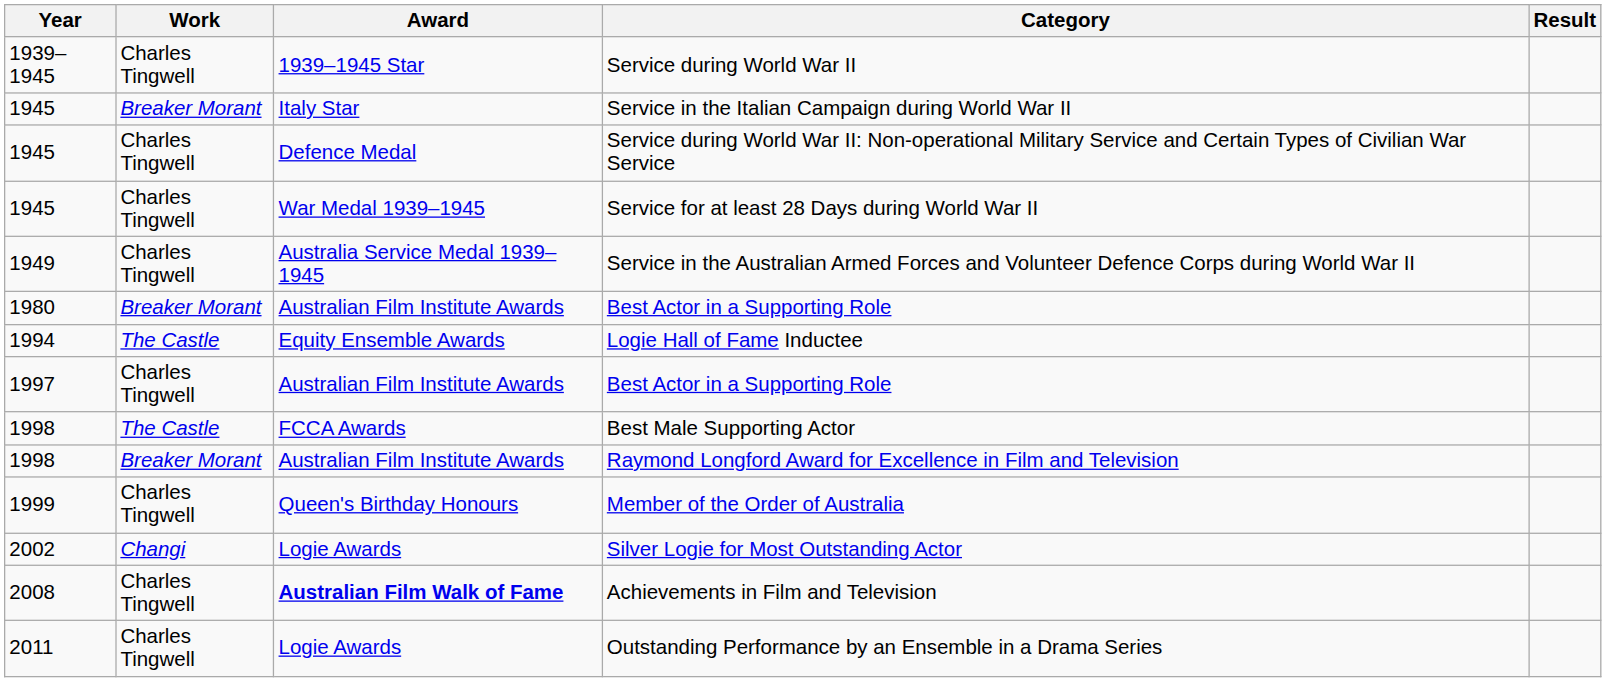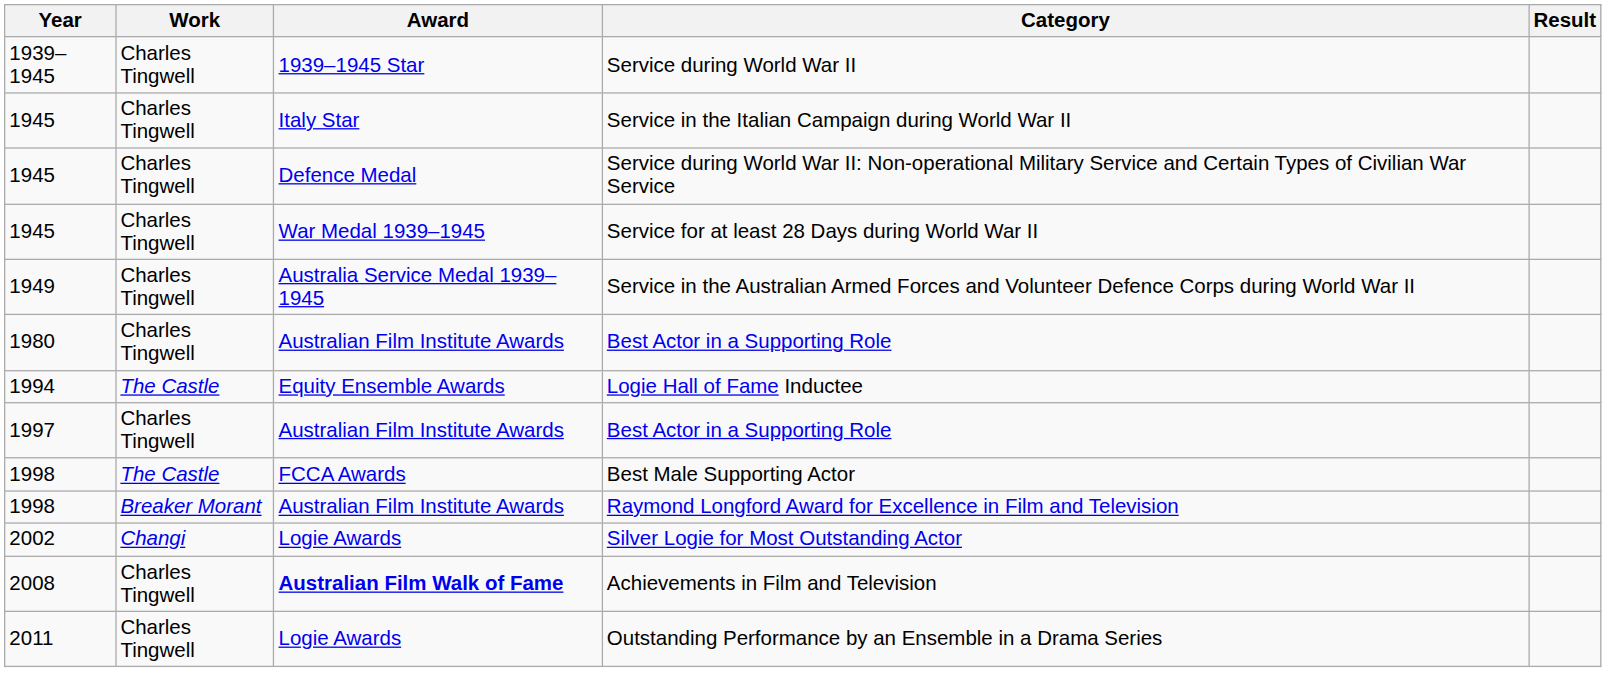 <table class=wikitable>
 <tr>
 <th>Year</th>
 <th>Work</th>
 <th>Award</th>
 <th>Category</th>
 <th>Result</th>
 </tr>
 <tr>
 <td>1939–1945</td>
 <td>Charles Tingwell</td>
 <td><a href='#'>1939–1945 Star</a></td>
 <td>Service during World War II</td>
 <td></td>
 </tr>
 <tr>
 <td>1945</td>
-<td><em><a href='#'>Breaker Morant</a></em></td>
+<td>Charles Tingwell</td>
 <td><a href='#'>Italy Star</a></td>
 <td>Service in the Italian Campaign during World War II</td>
 <td></td>
 </tr>
 <tr>
 <td>1945</td>
 <td>Charles Tingwell</td>
 <td><a href='#'>Defence Medal</a></td>
 <td>Service during World War II: Non-operational Military Service and Certain Types of Civilian War Service</td>
 <td></td>
 </tr>
 <tr>
 <td>1945</td>
 <td>Charles Tingwell</td>
 <td><a href='#'>War Medal 1939–1945</a></td>
 <td>Service for at least 28 Days during World War II</td>
 <td></td>
 </tr>
 <tr>
 <td>1949</td>
 <td>Charles Tingwell</td>
 <td><a href='#'>Australia Service Medal 1939–1945</a></td>
 <td>Service in the Australian Armed Forces and Volunteer Defence Corps during World War II</td>
 <td></td>
 </tr>
 <tr>
 <td>1980</td>
-<td><em><a href='#'>Breaker Morant</a></em></td>
+<td>Charles Tingwell</td>
 <td><a href='#'>Australian Film Institute Awards</a></td>
 <td><a href='#'>Best Actor in a Supporting Role</a></td>
 <td></td>
 </tr>
 <tr>
 <td>1994</td>
 <td><em><a href='#'>The Castle</a></em></td>
 <td><a href='#'>Equity Ensemble Awards</a></td>
 <td><a href='#'>Logie Hall of Fame</a> Inductee</td>
 <td></td>
 </tr>
 <tr>
 <td>1997</td>
 <td>Charles Tingwell</td>
 <td><a href='#'>Australian Film Institute Awards</a></td>
 <td><a href='#'>Best Actor in a Supporting Role</a></td>
 <td></td>
 </tr>
 <tr>
 <td>1998</td>
 <td><em><a href='#'>The Castle</a></em></td>
 <td><a href='#'>FCCA Awards</a></td>
 <td>Best Male Supporting Actor</td>
 <td></td>
 </tr>
 <tr>
 <td>1998</td>
 <td><em><a href='#'>Breaker Morant</a></em></td>
 <td><a href='#'>Australian Film Institute Awards</a></td>
 <td><a href='#'>Raymond Longford Award for Excellence in Film and Television</a></td>
 <td></td>
 </tr>
 <tr>
-<td>1999</td>
-<td>Charles Tingwell</td>
-<td><a href='#'>Queen's Birthday Honours</a></td>
-<td><a href='#'>Member of the Order of Australia</a></td>
-<td></td>
-</tr>
-<tr>
 <td>2002</td>
 <td><em><a href='#'>Changi</a></em></td>
 <td><a href='#'>Logie Awards</a></td>
 <td><a href='#'>Silver Logie for Most Outstanding Actor</a></td>
 <td></td>
 </tr>
 <tr>
 <td>2008</td>
 <td>Charles Tingwell</td>
 <td><strong><a href='#'>Australian Film Walk of Fame</a></strong></td>
 <td>Achievements in Film and Television</td>
 <td></td>
 </tr>
 <tr>
 <td>2011</td>
 <td>Charles Tingwell</td>
 <td><a href='#'>Logie Awards</a></td>
 <td>Outstanding Performance by an Ensemble in a Drama Series</td>
 <td></td>
 </tr>
 </table>
